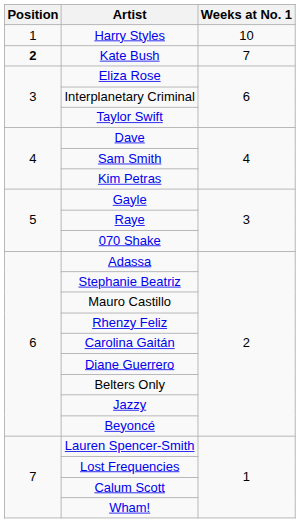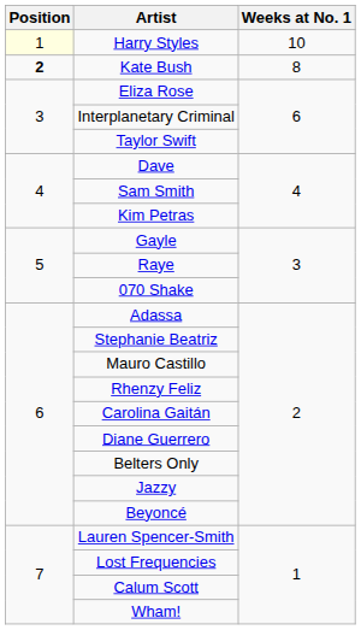 <table class="wikitable">
 <tr>
 <th style="text-align: center;">Position</th>
 <th style="text-align: center;">Artist</th>
 <th style="text-align: center;">Weeks at No. 1</th>
 </tr>
 <tr>
-<td style="text-align: center;">1</td>
+<td style="background: lightyellow; text-align: center;">1</td>
 <td style="text-align: center;"><a href='#'>Harry Styles</a></td>
 <td style="text-align: center;">10</td>
 </tr>
 <tr>
 <td style="text-align: center;"><strong>2</strong></td>
 <td style="text-align: center;"><a href='#'>Kate Bush</a></td>
-<td style="text-align: center;">7</td>
+<td style="text-align: center;">8</td>
 </tr>
 <tr>
 <td style="text-align: center;" rowspan=3>3</td>
 <td style="text-align: center;"><a href='#'>Eliza Rose</a></td>
 <td style="text-align: center;" rowspan=3>6</td>
 </tr>
 <tr>
 <td style="text-align: center;">Interplanetary Criminal</td>
 </tr>
 <tr>
 <td style="text-align: center;"><a href='#'>Taylor Swift</a></td>
 </tr>
 <tr>
 <td style="text-align: center;" rowspan=3>4</td>
 <td style="text-align: center;"><a href='#'>Dave</a></td>
 <td style="text-align: center;" rowspan=3>4</td>
 </tr>
 <tr>
 <td style="text-align: center;"><a href='#'>Sam Smith</a></td>
 </tr>
 <tr>
 <td style="text-align: center;"><a href='#'>Kim Petras</a></td>
 </tr>
 <tr>
 <td style="text-align: center;" rowspan="3">5</td>
 <td style="text-align: center;"><a href='#'>Gayle</a></td>
 <td style="text-align: center;" rowspan="3">3</td>
 </tr>
 <tr>
 <td style="text-align: center;"><a href='#'>Raye</a></td>
 </tr>
 <tr>
 <td style="text-align: center;"><a href='#'>070 Shake</a></td>
 </tr>
 <tr>
 <td style="text-align: center;" rowspan="9">6</td>
 <td style="text-align: center;"><a href='#'>Adassa</a></td>
 <td style="text-align: center;" rowspan="9">2</td>
 </tr>
 <tr>
 <td style="text-align: center;"><a href='#'>Stephanie Beatriz</a></td>
 </tr>
 <tr>
 <td style="text-align: center;">Mauro Castillo</td>
 </tr>
 <tr>
 <td style="text-align: center;"><a href='#'>Rhenzy Feliz</a></td>
 </tr>
 <tr>
 <td style="text-align: center;"><a href='#'>Carolina Gaitán</a></td>
 </tr>
 <tr>
 <td style="text-align: center;"><a href='#'>Diane Guerrero</a></td>
 </tr>
 <tr>
 <td style="text-align: center;">Belters Only</td>
 </tr>
 <tr>
 <td style="text-align: center;"><a href='#'>Jazzy</a></td>
 </tr>
 <tr>
 <td style="text-align: center;"><a href='#'>Beyoncé</a></td>
 </tr>
 <tr>
 <td style="text-align: center;" rowspan="4">7</td>
 <td style="text-align: center;"><a href='#'>Lauren Spencer-Smith</a></td>
 <td style="text-align: center;" rowspan="4">1</td>
 </tr>
 <tr>
 <td style="text-align: center;"><a href='#'>Lost Frequencies</a></td>
 </tr>
 <tr>
 <td style="text-align: center;"><a href='#'>Calum Scott</a></td>
 </tr>
 <tr>
 <td style="text-align: center;"><a href='#'>Wham!</a></td>
 </tr>
 </table>
